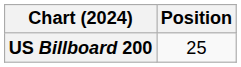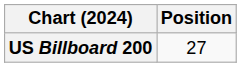 <table class="wikitable sortable plainrowheaders" style="text-align:center">
 <tr>
 <th scope="col">Chart (2024)</th>
 <th scope="col">Position</th>
 </tr>
 <tr>
 <th scope="row">US <em>Billboard</em> 200</th>
-<td>25</td>
+<td>27</td>
 </tr>
 </table>
